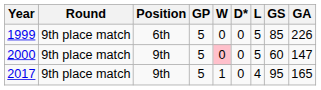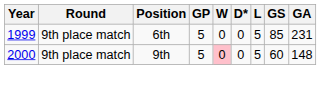 <table class="wikitable" style="text-align: center;">
 <tr>
 <th>Year</th>
 <th>Round</th>
 <th>Position</th>
 <th>GP</th>
 <th>W</th>
 <th>D*</th>
 <th>L</th>
 <th>GS</th>
 <th>GA</th>
 </tr>
 <tr>
 <td> <a href='#'>1999</a></td>
 <td>9th place match</td>
 <td>6th</td>
 <td>5</td>
 <td>0</td>
 <td>0</td>
 <td>5</td>
 <td>85</td>
-<td>226</td>
+<td>231</td>
 </tr>
 <tr>
 <td> <a href='#'>2000</a></td>
 <td>9th place match</td>
 <td>9th</td>
 <td>5</td>
 <td style="background: pink;">0</td>
 <td>0</td>
 <td>5</td>
 <td>60</td>
-<td>147</td>
-</tr>
-<tr>
-<td> <a href='#'>2017</a></td>
-<td>9th place match</td>
-<td>9th</td>
-<td>5</td>
-<td>1</td>
-<td>0</td>
-<td>4</td>
-<td>95</td>
-<td>165</td>
+<td>148</td>
 </tr>
 </table>
